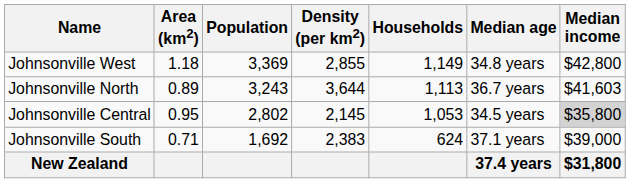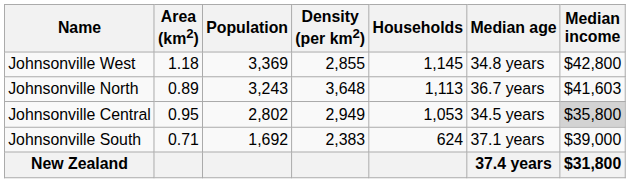 <table class="wikitable">
 <tr>
 <th>Name</th>
 <th>Area<br>(km<sup>2</sup>)</th>
 <th>Population</th>
 <th>Density<br>(per km<sup>2</sup>)</th>
 <th>Households</th>
 <th>Median age</th>
 <th>Median<br>income</th>
 </tr>
 <tr>
 <td>Johnsonville West</td>
 <td style="text-align:right;">1.18</td>
 <td style="text-align:right;">3,369</td>
 <td style="text-align:right;">2,855</td>
-<td style="text-align:right;">1,149</td>
+<td style="text-align:right;">1,145</td>
 <td>34.8 years</td>
 <td>$42,800</td>
 </tr>
 <tr>
 <td>Johnsonville North</td>
 <td style="text-align:right;">0.89</td>
 <td style="text-align:right;">3,243</td>
-<td style="text-align:right;">3,644</td>
+<td style="text-align:right;">3,648</td>
 <td style="text-align:right;">1,113</td>
 <td>36.7 years</td>
 <td>$41,603</td>
 </tr>
 <tr>
 <td>Johnsonville Central</td>
 <td style="text-align:right;">0.95</td>
 <td style="text-align:right;">2,802</td>
-<td style="text-align:right;">2,145</td>
+<td style="text-align:right;">2,949</td>
 <td style="text-align:right;">1,053</td>
 <td>34.5 years</td>
 <td style="background: lightgrey;">$35,800</td>
 </tr>
 <tr>
 <td>Johnsonville South</td>
 <td style="text-align:right;">0.71</td>
 <td style="text-align:right;">1,692</td>
 <td style="text-align:right;">2,383</td>
 <td style="text-align:right;">624</td>
 <td>37.1 years</td>
 <td>$39,000</td>
 </tr>
 <tr>
 <th>New Zealand</th>
 <th></th>
 <th></th>
 <th></th>
 <th></th>
 <th>37.4 years</th>
 <th style="text-align:left;">$31,800</th>
 </tr>
 </table>
